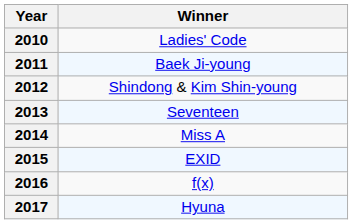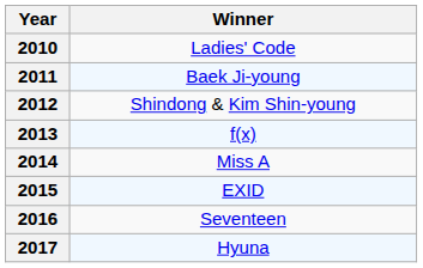 <table class="wikitable plainrowheaders" style="text-align: center">
 <tr>
 <th scope="col" width="50">Year</th>
 <th scope="col" width="300">Winner</th>
 </tr>
 <tr>
 <th scope="row" style="text-align:center;">2010</th>
 <td><a href='#'>Ladies' Code</a></td>
 </tr>
 <tr style="background:#F0F8FF">
 <th scope="row" style="text-align:center;">2011</th>
 <td><a href='#'>Baek Ji-young</a></td>
 </tr>
 <tr>
 <th scope="row" style="text-align:center;">2012</th>
 <td><a href='#'>Shindong</a> & <a href='#'>Kim Shin-young</a></td>
 </tr>
 <tr style="background:#F0F8FF">
 <th scope="row" style="text-align:center;">2013</th>
-<td><a href='#'>Seventeen</a></td>
+<td><a href='#'>f(x)</a></td>
 </tr>
 <tr>
 <th scope="row" style="text-align:center;">2014</th>
 <td><a href='#'>Miss A</a></td>
 </tr>
 <tr style="background:#F0F8FF">
 <th scope="row" style="text-align:center;">2015</th>
 <td><a href='#'>EXID</a></td>
 </tr>
 <tr>
 <th scope="row" style="text-align:center;">2016</th>
-<td><a href='#'>f(x)</a></td>
+<td><a href='#'>Seventeen</a></td>
 </tr>
 <tr style="background:#F0F8FF">
 <th scope="row" style="text-align:center;">2017</th>
 <td><a href='#'>Hyuna</a></td>
 </tr>
 </table>
